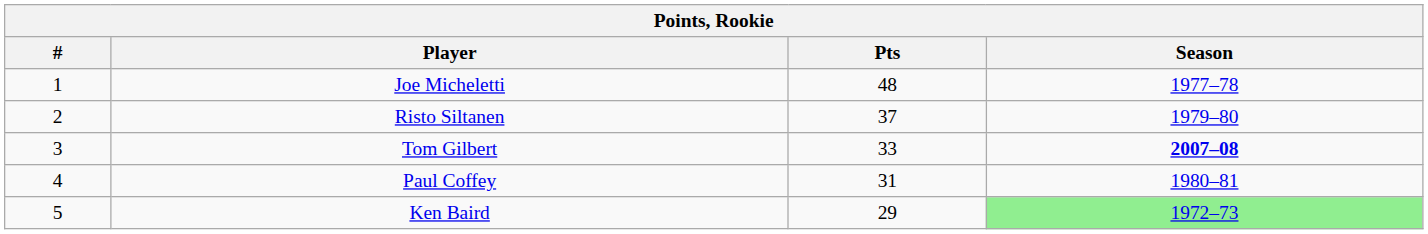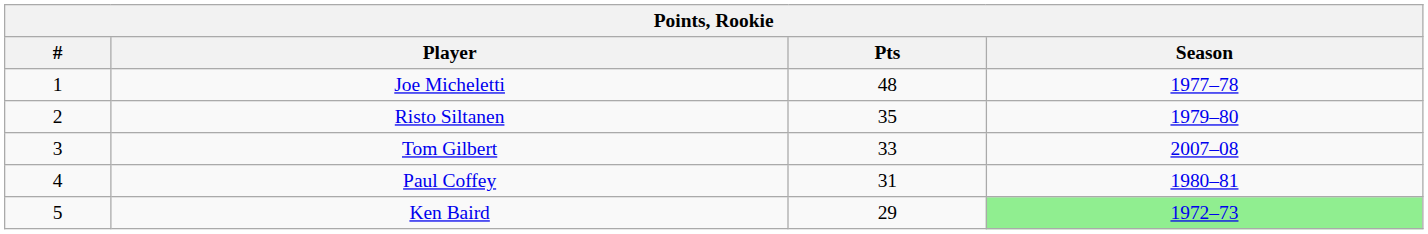 <table class="wikitable" style="text-align: center; font-size: 95%" width="70%">
 <tr>
 <th colspan="4">Points, Rookie</th>
 </tr>
 <tr>
 <th>#</th>
 <th>Player</th>
 <th>Pts</th>
 <th>Season</th>
 </tr>
 <tr>
 <td>1</td>
 <td><a href='#'>Joe Micheletti</a></td>
 <td>48</td>
 <td><a href='#'>1977–78</a></td>
 </tr>
 <tr>
 <td>2</td>
 <td><a href='#'>Risto Siltanen</a></td>
-<td>37</td>
+<td>35</td>
 <td><a href='#'>1979–80</a></td>
 </tr>
 <tr>
 <td>3</td>
 <td><a href='#'>Tom Gilbert</a></td>
 <td>33</td>
-<td><strong><a href='#'>2007–08</a></strong></td>
+<td><a href='#'>2007–08</a></td>
 </tr>
 <tr>
 <td>4</td>
 <td><a href='#'>Paul Coffey</a></td>
 <td>31</td>
 <td><a href='#'>1980–81</a></td>
 </tr>
 <tr>
 <td>5</td>
 <td><a href='#'>Ken Baird</a></td>
 <td>29</td>
 <td style="background: lightgreen;"><a href='#'>1972–73</a></td>
 </tr>
 </table>
